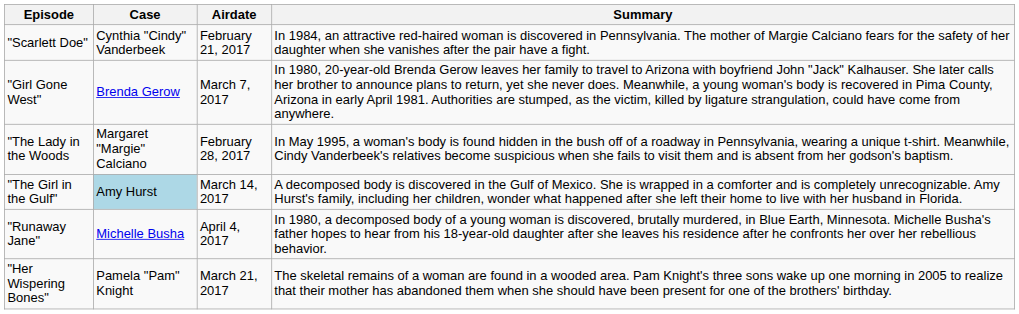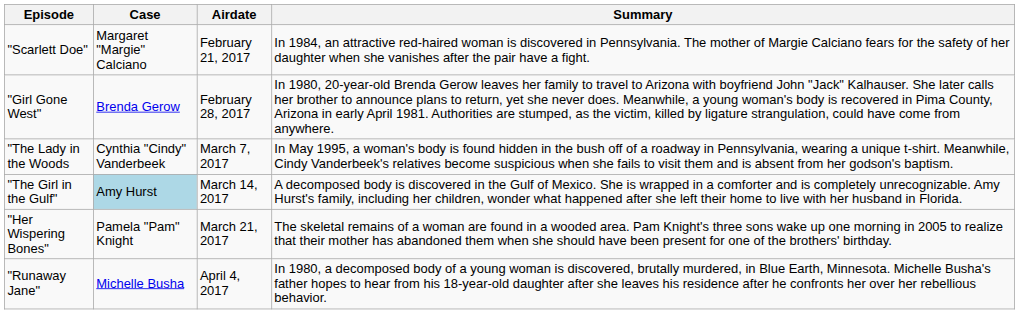 <table class="wikitable">
 <tr>
 <th>Episode</th>
 <th>Case</th>
 <th>Airdate</th>
 <th>Summary</th>
 </tr>
 <tr>
 <td>"Scarlett Doe"</td>
-<td>Cynthia "Cindy" Vanderbeek</td>
+<td>Margaret "Margie" Calciano</td>
 <td>February 21, 2017</td>
 <td>In 1984, an attractive red-haired woman is discovered in Pennsylvania. The mother of Margie Calciano fears for the safety of her daughter when she vanishes after the pair have a fight.</td>
 </tr>
 <tr>
 <td>"Girl Gone West"</td>
 <td><a href='#'>Brenda Gerow</a></td>
-<td>March 7, 2017</td>
+<td>February 28, 2017</td>
 <td>In 1980, 20-year-old Brenda Gerow leaves her family to travel to Arizona with boyfriend John "Jack" Kalhauser. She later calls her brother to announce plans to return, yet she never does. Meanwhile, a young woman's body is recovered in Pima County, Arizona in early April 1981. Authorities are stumped, as the victim, killed by ligature strangulation, could have come from anywhere.</td>
 </tr>
 <tr>
 <td>"The Lady in the Woods</td>
-<td>Margaret "Margie" Calciano</td>
-<td>February 28, 2017</td>
+<td>Cynthia "Cindy" Vanderbeek</td>
+<td>March 7, 2017</td>
 <td>In May 1995, a woman's body is found hidden in the bush off of a roadway in Pennsylvania, wearing a unique t-shirt. Meanwhile, Cindy Vanderbeek's relatives become suspicious when she fails to visit them and is absent from her godson's baptism.</td>
 </tr>
 <tr>
 <td>"The Girl in the Gulf"</td>
 <td style="background: lightblue;">Amy Hurst</td>
 <td>March 14, 2017</td>
 <td>A decomposed body is discovered in the Gulf of Mexico. She is wrapped in a comforter and is completely unrecognizable. Amy Hurst's family, including her children, wonder what happened after she left their home to live with her husband in Florida.</td>
 </tr>
 <tr>
+<td>"Her Wispering Bones"</td>
+<td>Pamela "Pam" Knight</td>
+<td>March 21, 2017</td>
+<td>The skeletal remains of a woman are found in a wooded area. Pam Knight's three sons wake up one morning in 2005 to realize that their mother has abandoned them when she should have been present for one of the brothers' birthday.</td>
+</tr>
+<tr>
 <td>"Runaway Jane"</td>
 <td><a href='#'>Michelle Busha</a></td>
 <td>April 4, 2017</td>
 <td>In 1980, a decomposed body of a young woman is discovered, brutally murdered, in Blue Earth, Minnesota. Michelle Busha's father hopes to hear from his 18-year-old daughter after she leaves his residence after he confronts her over her rebellious behavior.</td>
 </tr>
-<tr>
-<td>"Her Wispering Bones"</td>
-<td>Pamela "Pam" Knight</td>
-<td>March 21, 2017</td>
-<td>The skeletal remains of a woman are found in a wooded area. Pam Knight's three sons wake up one morning in 2005 to realize that their mother has abandoned them when she should have been present for one of the brothers' birthday.</td>
-</tr>
 </table>
